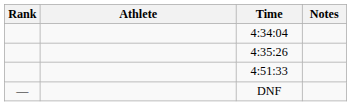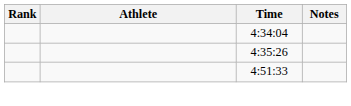 <table class="wikitable sortable" style="text-align:center">
 <tr>
 <th width=40>Rank</th>
 <th width=250>Athlete</th>
 <th width=80>Time</th>
 <th width=50>Notes</th>
 </tr>
 <tr>
 <td></td>
 <td align=left></td>
 <td>4:34:04</td>
 <td></td>
 </tr>
 <tr>
 <td></td>
 <td align=left></td>
 <td>4:35:26</td>
 <td></td>
 </tr>
 <tr>
 <td></td>
 <td align=left></td>
 <td>4:51:33</td>
 <td></td>
 </tr>
-<tr>
-<td>—</td>
-<td align=left></td>
-<td>DNF</td>
-<td></td>
-</tr>
 </table>
